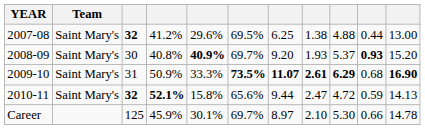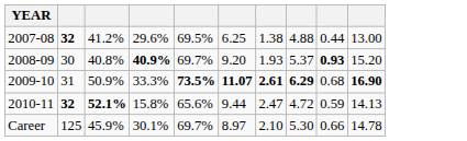 <table class="wikitable">
 <tr>
 <th>YEAR</th>
-<th>Team</th>
 <th scope="col"></th>
 <th scope="col"></th>
 <th scope="col"></th>
 <th scope="col"></th>
 <th scope="col"></th>
 <th scope="col"></th>
 <th scope="col"></th>
 <th scope="col"></th>
 <th scope="col"></th>
 </tr>
 <tr>
 <td>2007-08</td>
-<td>Saint Mary's</td>
 <td><strong>32</strong></td>
 <td>41.2%</td>
 <td>29.6%</td>
 <td>69.5%</td>
 <td>6.25</td>
 <td>1.38</td>
 <td>4.88</td>
 <td>0.44</td>
 <td>13.00</td>
 </tr>
 <tr>
 <td>2008-09</td>
-<td>Saint Mary's</td>
 <td>30</td>
 <td>40.8%</td>
 <td><strong>40.9%</strong></td>
 <td>69.7%</td>
 <td>9.20</td>
 <td>1.93</td>
 <td>5.37</td>
 <td><strong>0.93</strong></td>
 <td>15.20</td>
 </tr>
 <tr>
 <td>2009-10</td>
-<td>Saint Mary's</td>
 <td>31</td>
 <td>50.9%</td>
 <td>33.3%</td>
 <td><strong>73.5%</strong></td>
 <td><strong>11.07</strong></td>
 <td><strong>2.61</strong></td>
 <td><strong>6.29</strong></td>
 <td>0.68</td>
 <td><strong>16.90</strong></td>
 </tr>
 <tr>
 <td>2010-11</td>
-<td>Saint Mary's</td>
 <td><strong>32</strong></td>
 <td><strong>52.1%</strong></td>
 <td>15.8%</td>
 <td>65.6%</td>
 <td>9.44</td>
 <td>2.47</td>
 <td>4.72</td>
 <td>0.59</td>
 <td>14.13</td>
 </tr>
 <tr>
 <td>Career</td>
-<td></td>
 <td>125</td>
 <td>45.9%</td>
 <td>30.1%</td>
 <td>69.7%</td>
 <td>8.97</td>
 <td>2.10</td>
 <td>5.30</td>
 <td>0.66</td>
 <td>14.78</td>
 </tr>
 </table>
